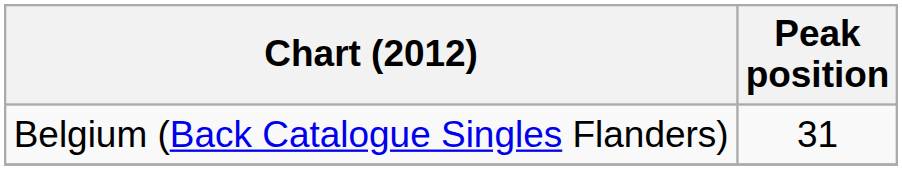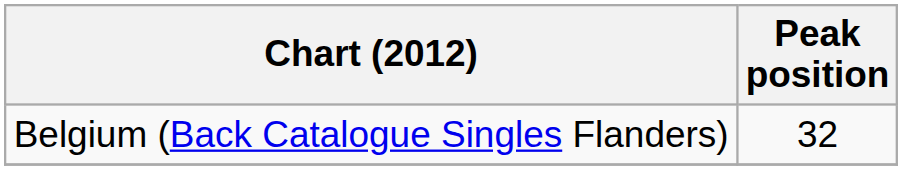 <table class="wikitable sortable">
 <tr>
 <th>Chart (2012)</th>
 <th>Peak<br>position</th>
 </tr>
 <tr>
 <td>Belgium (<a href='#'>Back Catalogue Singles</a> Flanders)</td>
-<td align="center">31</td>
+<td align="center">32</td>
 </tr>
 <tr>
 </tr>
 </table>
